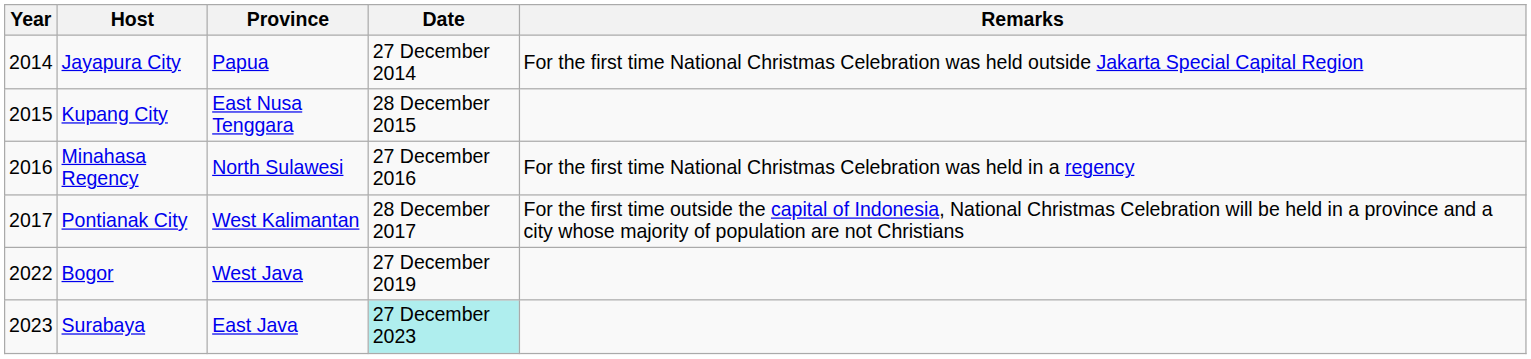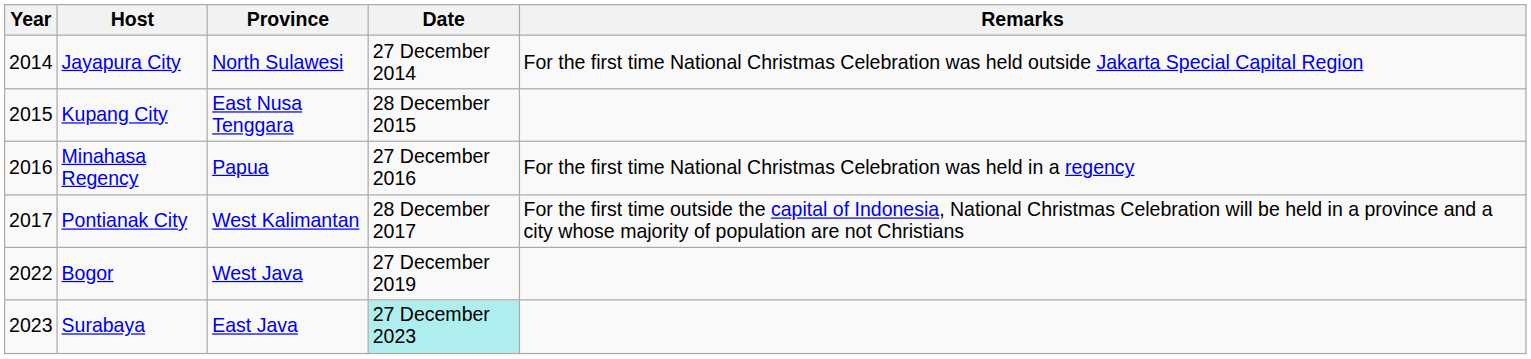 <table class="wikitable">
 <tr>
 <th>Year</th>
 <th>Host</th>
 <th>Province</th>
 <th>Date</th>
 <th>Remarks</th>
 </tr>
 <tr>
 <td>2014</td>
 <td><a href='#'>Jayapura City</a></td>
-<td><a href='#'>Papua</a></td>
+<td><a href='#'>North Sulawesi</a></td>
 <td>27 December 2014</td>
 <td>For the first time National Christmas Celebration was held outside <a href='#'>Jakarta Special Capital Region</a></td>
 </tr>
 <tr>
 <td>2015</td>
 <td><a href='#'>Kupang City</a></td>
 <td><a href='#'>East Nusa Tenggara</a></td>
 <td>28 December 2015</td>
 <td></td>
 </tr>
 <tr>
 <td>2016</td>
 <td><a href='#'>Minahasa Regency</a></td>
-<td><a href='#'>North Sulawesi</a></td>
+<td><a href='#'>Papua</a></td>
 <td>27 December 2016</td>
 <td>For the first time National Christmas Celebration was held in a <a href='#'>regency</a></td>
 </tr>
 <tr>
 <td>2017</td>
 <td><a href='#'>Pontianak City</a></td>
 <td><a href='#'>West Kalimantan</a></td>
 <td>28 December 2017</td>
 <td>For the first time outside the <a href='#'>capital of Indonesia</a>, National Christmas Celebration will be held in a province and a city whose majority of population are not Christians</td>
 </tr>
 <tr>
 <td>2022</td>
 <td><a href='#'>Bogor</a></td>
 <td><a href='#'>West Java</a></td>
 <td>27 December 2019</td>
 <td></td>
 </tr>
 <tr>
 <td>2023</td>
 <td><a href='#'>Surabaya</a></td>
 <td><a href='#'>East Java</a></td>
 <td style="background: paleturquoise;">27 December 2023</td>
 <td></td>
 </tr>
 </table>
